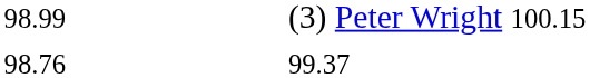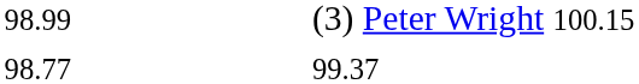 <table style="text-align:center">
 <tr>
 <th width=223></th>
 <th width=100></th>
 <th width=223></th>
 </tr>
 <tr>
 <td align=right><small>98.99</small> </td>
 <td></td>
 <td align=left>(3)  <a href='#'>Peter Wright</a> <small>100.15</small></td>
 </tr>
 <tr>
-<td align=right><small>98.76</small> </td>
+<td align=right><small>98.77</small> </td>
 <td></td>
 <td align=left> <small>99.37</small></td>
 </tr>
 </table>
